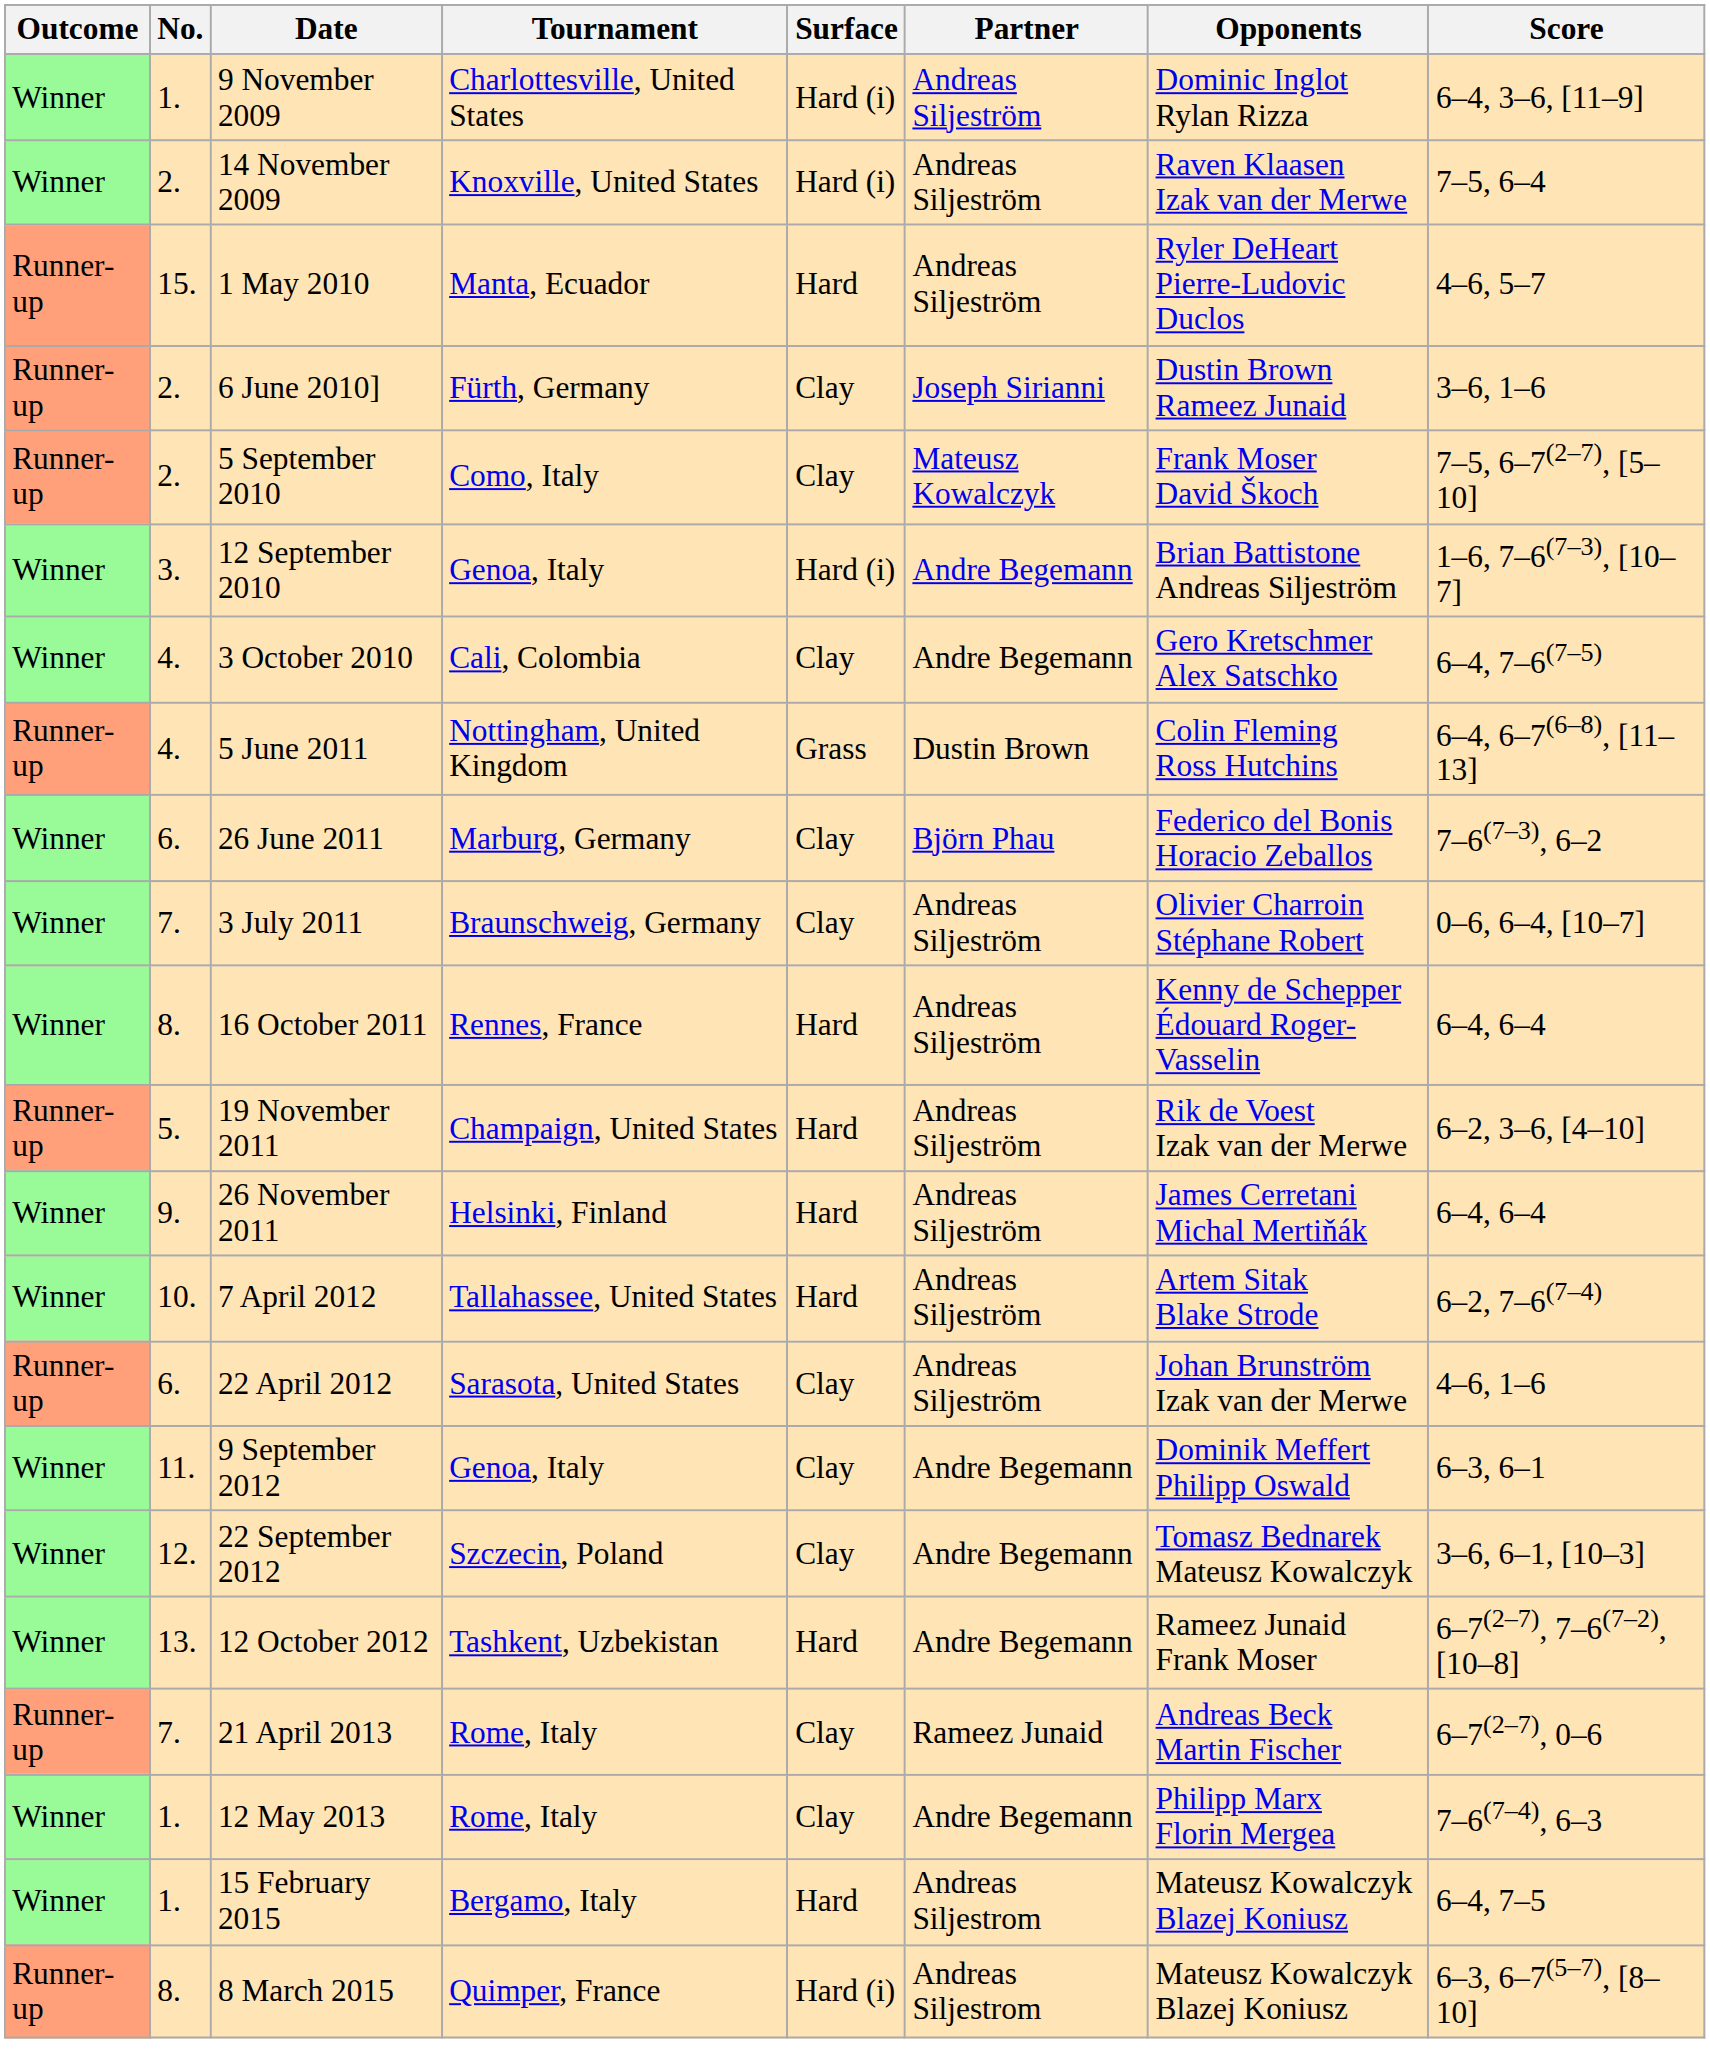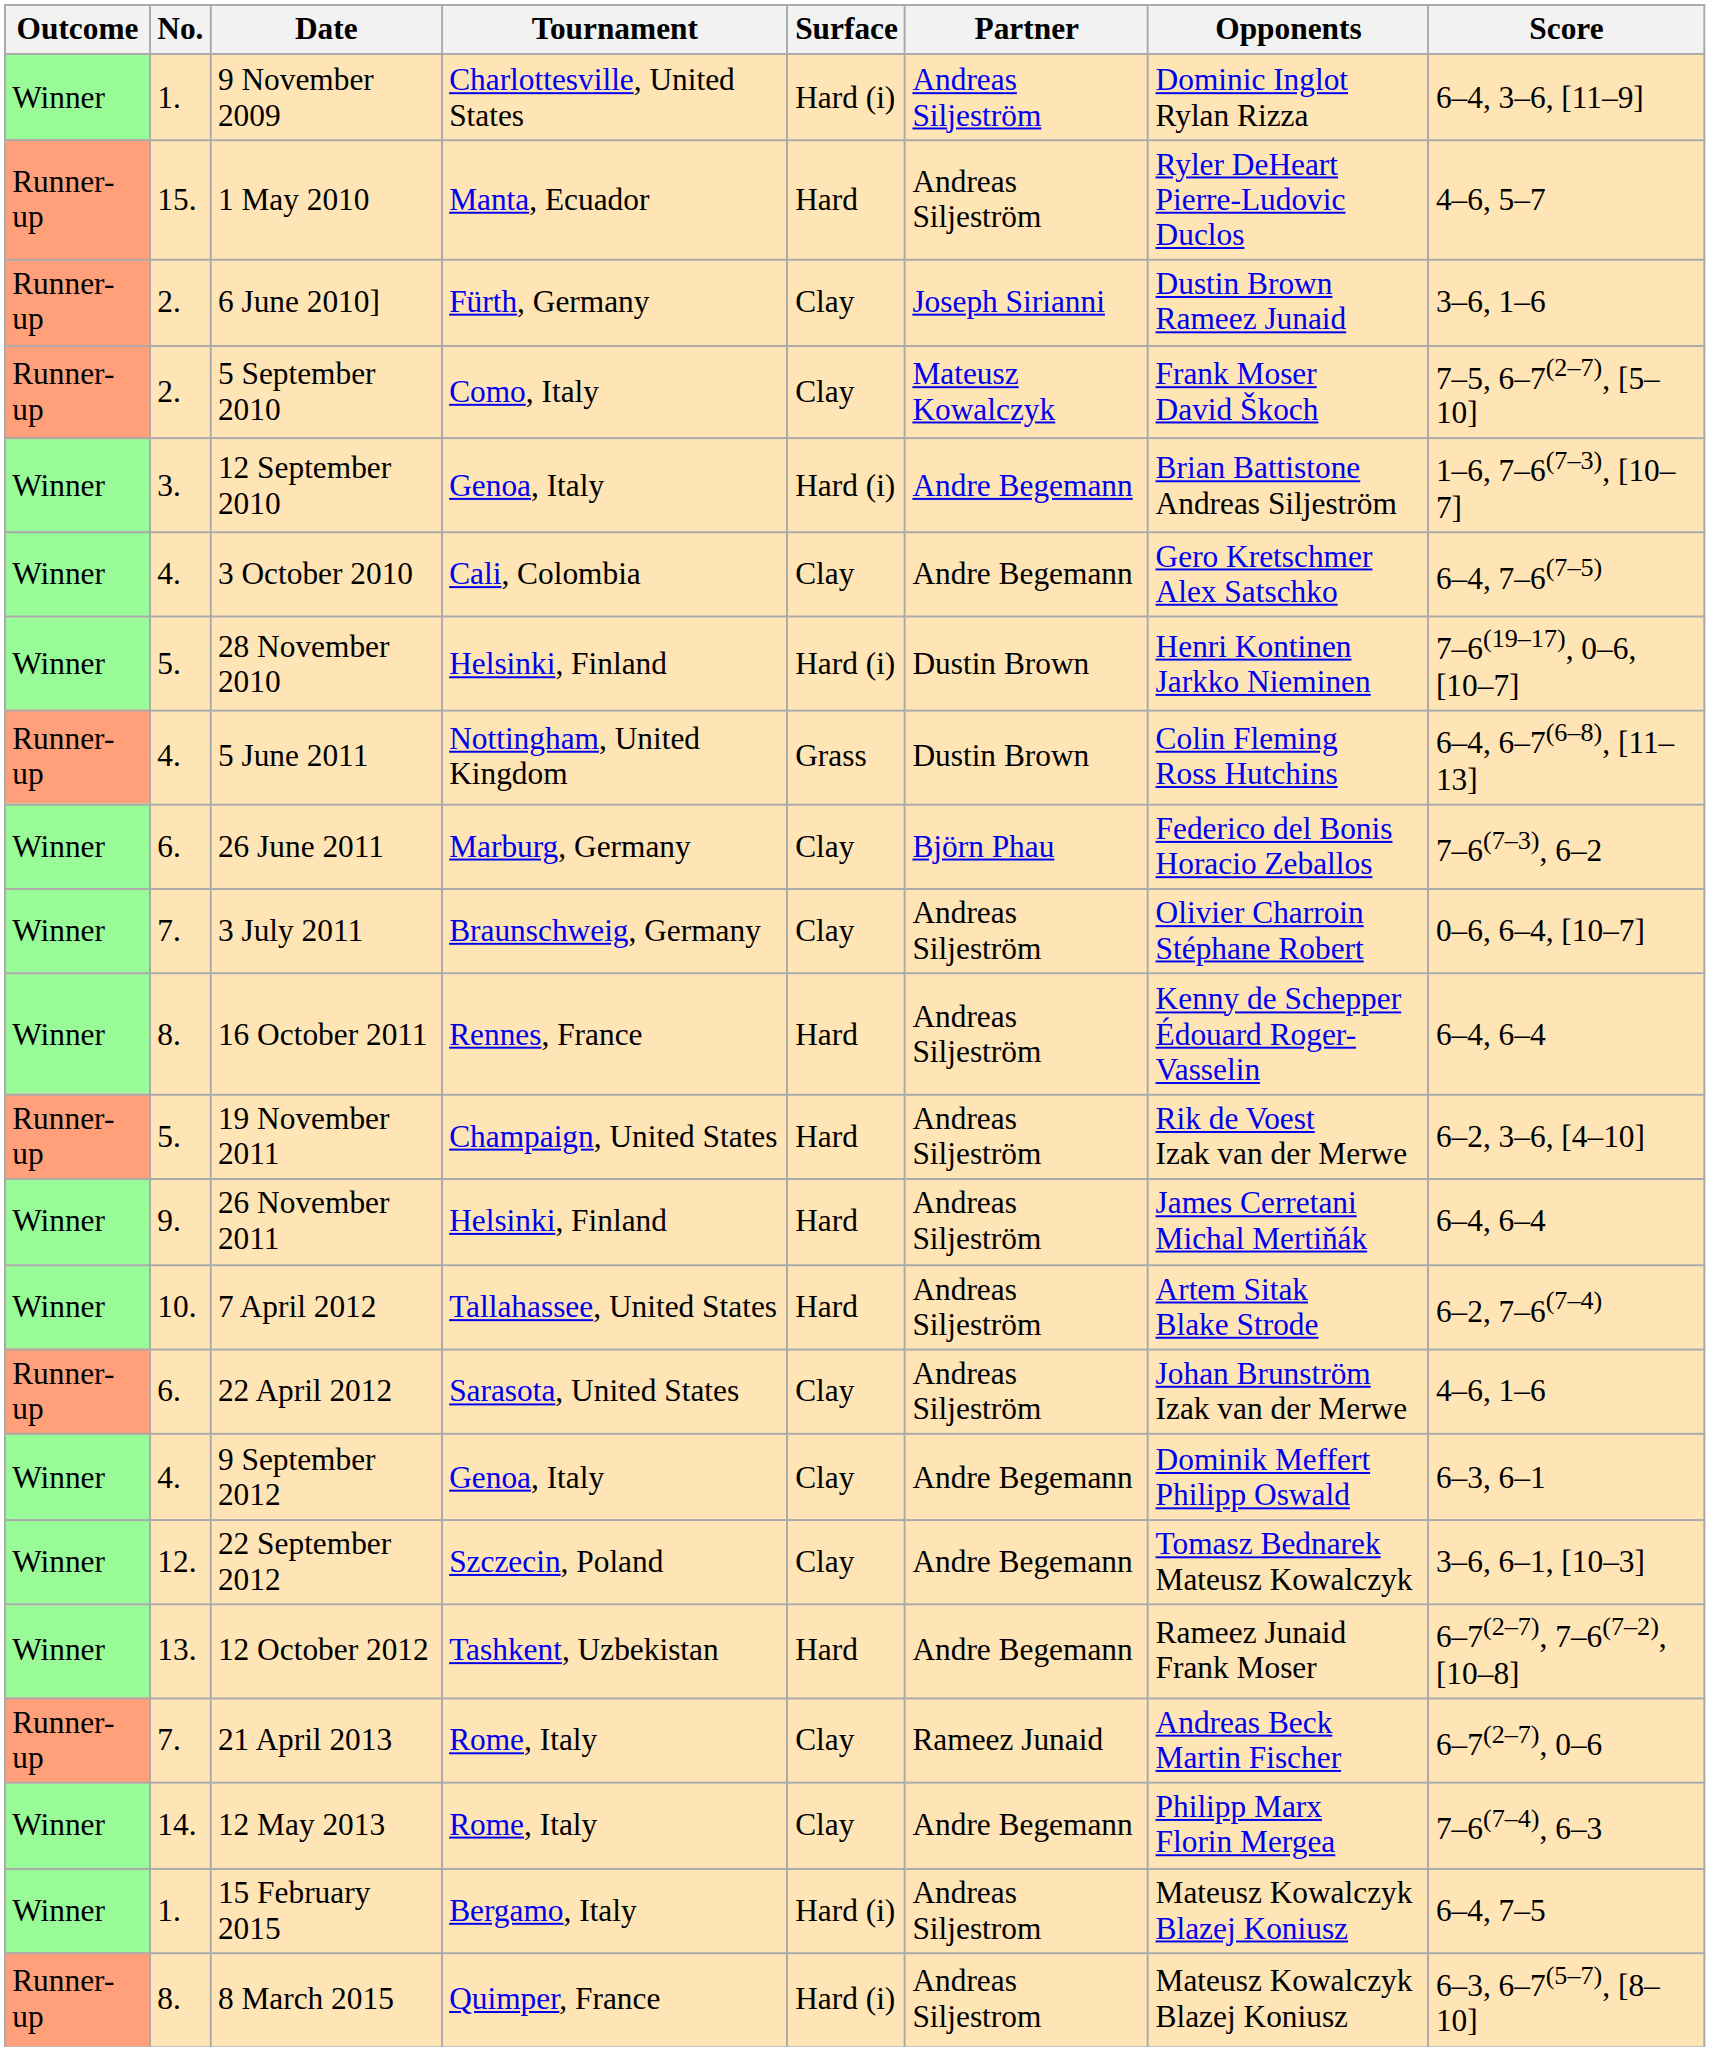 <table class="sortable wikitable">
 <tr>
 <th>Outcome</th>
 <th>No.</th>
 <th>Date</th>
 <th>Tournament</th>
 <th>Surface</th>
 <th>Partner</th>
 <th>Opponents</th>
 <th>Score</th>
 </tr>
 <tr bgcolor="moccasin">
 <td style="background:#98FB98">Winner</td>
 <td>1.</td>
 <td>9 November 2009</td>
 <td><a href='#'>Charlottesville</a>, United States</td>
 <td>Hard (i)</td>
 <td> <a href='#'>Andreas Siljeström</a></td>
 <td> <a href='#'>Dominic Inglot</a> <br>  Rylan Rizza</td>
 <td>6–4, 3–6, [11–9]</td>
-</tr>
-<tr bgcolor="moccasin">
-<td style="background:#98FB98">Winner</td>
-<td>2.</td>
-<td>14 November 2009</td>
-<td><a href='#'>Knoxville</a>, United States</td>
-<td>Hard (i)</td>
-<td> Andreas Siljeström</td>
-<td> <a href='#'>Raven Klaasen</a> <br>  <a href='#'>Izak van der Merwe</a></td>
-<td>7–5, 6–4</td>
 </tr>
 <tr bgcolor="moccasin">
 <td style="background:#FFA07A">Runner-up</td>
 <td>15.</td>
 <td>1 May 2010</td>
 <td><a href='#'>Manta</a>, Ecuador</td>
 <td>Hard</td>
 <td> Andreas Siljeström</td>
 <td> <a href='#'>Ryler DeHeart</a> <br>  <a href='#'>Pierre-Ludovic Duclos</a></td>
 <td>4–6, 5–7</td>
 </tr>
 <tr bgcolor="moccasin">
 <td style="background:#FFA07A">Runner-up</td>
 <td>2.</td>
 <td>6 June 2010]</td>
 <td><a href='#'>Fürth</a>, Germany</td>
 <td>Clay</td>
 <td> <a href='#'>Joseph Sirianni</a></td>
 <td> <a href='#'>Dustin Brown</a> <br>  <a href='#'>Rameez Junaid</a></td>
 <td>3–6, 1–6</td>
 </tr>
 <tr bgcolor="moccasin">
 <td style="background:#FFA07A">Runner-up</td>
 <td>2.</td>
 <td>5 September 2010</td>
 <td><a href='#'>Como</a>, Italy</td>
 <td>Clay</td>
 <td> <a href='#'>Mateusz Kowalczyk</a></td>
 <td> <a href='#'>Frank Moser</a> <br>  <a href='#'>David Škoch</a></td>
 <td>7–5, 6–7<sup>(2–7)</sup>, [5–10]</td>
 </tr>
 <tr bgcolor="moccasin">
 <td style="background:#98FB98">Winner</td>
 <td>3.</td>
 <td>12 September 2010</td>
 <td><a href='#'>Genoa</a>, Italy</td>
 <td>Hard (i)</td>
 <td> <a href='#'>Andre Begemann</a></td>
 <td> <a href='#'>Brian Battistone</a> <br>  Andreas Siljeström</td>
 <td>1–6, 7–6<sup>(7–3)</sup>, [10–7]</td>
 </tr>
 <tr bgcolor="moccasin">
 <td bgcolor="98FB98">Winner</td>
 <td>4.</td>
 <td>3 October 2010</td>
 <td><a href='#'>Cali</a>, Colombia</td>
 <td>Clay</td>
 <td> Andre Begemann</td>
 <td> <a href='#'>Gero Kretschmer</a> <br>  <a href='#'>Alex Satschko</a></td>
 <td>6–4, 7–6<sup>(7–5)</sup></td>
+</tr>
+<tr bgcolor="moccasin">
+<td bgcolor="98FB98">Winner</td>
+<td>5.</td>
+<td>28 November 2010</td>
+<td><a href='#'>Helsinki</a>, Finland</td>
+<td>Hard (i)</td>
+<td> Dustin Brown</td>
+<td> <a href='#'>Henri Kontinen</a><br> <a href='#'>Jarkko Nieminen</a></td>
+<td>7–6<sup>(19–17)</sup>, 0–6, [10–7]</td>
 </tr>
 <tr bgcolor="moccasin">
 <td style="background:#FFA07A">Runner-up</td>
 <td>4.</td>
 <td>5 June 2011</td>
 <td><a href='#'>Nottingham</a>, United Kingdom</td>
 <td>Grass</td>
 <td> Dustin Brown</td>
 <td> <a href='#'>Colin Fleming</a> <br>  <a href='#'>Ross Hutchins</a></td>
 <td>6–4, 6–7<sup>(6–8)</sup>, [11–13]</td>
 </tr>
 <tr bgcolor="moccasin">
 <td bgcolor="98FB98">Winner</td>
 <td>6.</td>
 <td>26 June 2011</td>
 <td><a href='#'>Marburg</a>, Germany</td>
 <td>Clay</td>
 <td> <a href='#'>Björn Phau</a></td>
 <td> <a href='#'>Federico del Bonis</a> <br>  <a href='#'>Horacio Zeballos</a></td>
 <td>7–6<sup>(7–3)</sup>, 6–2</td>
 </tr>
 <tr bgcolor="moccasin">
 <td bgcolor="98FB98">Winner</td>
 <td>7.</td>
 <td>3 July 2011</td>
 <td><a href='#'>Braunschweig</a>, Germany</td>
 <td>Clay</td>
 <td> Andreas Siljeström</td>
 <td> <a href='#'>Olivier Charroin</a> <br>  <a href='#'>Stéphane Robert</a></td>
 <td>0–6, 6–4, [10–7]</td>
 </tr>
 <tr bgcolor="moccasin">
 <td bgcolor="98FB98">Winner</td>
 <td>8.</td>
 <td>16 October 2011</td>
 <td><a href='#'>Rennes</a>, France</td>
 <td>Hard</td>
 <td> Andreas Siljeström</td>
 <td> <a href='#'>Kenny de Schepper</a> <br>  <a href='#'>Édouard Roger-Vasselin</a></td>
 <td>6–4, 6–4</td>
 </tr>
 <tr bgcolor="moccasin">
 <td style="background:#FFA07A">Runner-up</td>
 <td>5.</td>
 <td>19 November 2011</td>
 <td><a href='#'>Champaign</a>, United States</td>
 <td>Hard</td>
 <td> Andreas Siljeström</td>
 <td> <a href='#'>Rik de Voest</a> <br>  Izak van der Merwe</td>
 <td>6–2, 3–6, [4–10]</td>
 </tr>
 <tr bgcolor="moccasin">
 <td bgcolor="98FB98">Winner</td>
 <td>9.</td>
 <td>26 November 2011</td>
 <td><a href='#'>Helsinki</a>, Finland</td>
 <td>Hard</td>
 <td> Andreas Siljeström</td>
 <td> <a href='#'>James Cerretani</a> <br>  <a href='#'>Michal Mertiňák</a></td>
 <td>6–4, 6–4</td>
 </tr>
 <tr bgcolor="moccasin">
 <td bgcolor="98FB98">Winner</td>
 <td>10.</td>
 <td>7 April 2012</td>
 <td><a href='#'>Tallahassee</a>, United States</td>
 <td>Hard</td>
 <td> Andreas Siljeström</td>
 <td> <a href='#'>Artem Sitak</a> <br>  <a href='#'>Blake Strode</a></td>
 <td>6–2, 7–6<sup>(7–4)</sup></td>
 </tr>
 <tr bgcolor="moccasin">
 <td style="background:#FFA07A">Runner-up</td>
 <td>6.</td>
 <td>22 April 2012</td>
 <td><a href='#'>Sarasota</a>, United States</td>
 <td>Clay</td>
 <td> Andreas Siljeström</td>
 <td> <a href='#'>Johan Brunström</a> <br>  Izak van der Merwe</td>
 <td>4–6, 1–6</td>
 </tr>
 <tr bgcolor="moccasin">
 <td bgcolor="98FB98">Winner</td>
-<td>11.</td>
+<td>4.</td>
 <td>9 September 2012</td>
 <td><a href='#'>Genoa</a>, Italy</td>
 <td>Clay</td>
 <td> Andre Begemann</td>
 <td> <a href='#'>Dominik Meffert</a> <br>  <a href='#'>Philipp Oswald</a></td>
 <td>6–3, 6–1</td>
 </tr>
 <tr bgcolor="moccasin">
 <td bgcolor="98FB98">Winner</td>
 <td>12.</td>
 <td>22 September 2012</td>
 <td><a href='#'>Szczecin</a>, Poland</td>
 <td>Clay</td>
 <td> Andre Begemann</td>
 <td> <a href='#'>Tomasz Bednarek</a> <br>  Mateusz Kowalczyk</td>
 <td>3–6, 6–1, [10–3]</td>
 </tr>
 <tr bgcolor="moccasin">
 <td bgcolor="98FB98">Winner</td>
 <td>13.</td>
 <td>12 October 2012</td>
 <td><a href='#'>Tashkent</a>, Uzbekistan</td>
 <td>Hard</td>
 <td> Andre Begemann</td>
 <td> Rameez Junaid <br>  Frank Moser</td>
 <td>6–7<sup>(2–7)</sup>, 7–6<sup>(7–2)</sup>, [10–8]</td>
 </tr>
 <tr bgcolor="moccasin">
 <td style="background:#FFA07A">Runner-up</td>
 <td>7.</td>
 <td>21 April 2013</td>
 <td><a href='#'>Rome</a>, Italy</td>
 <td>Clay</td>
 <td> Rameez Junaid</td>
 <td> <a href='#'>Andreas Beck</a> <br>  <a href='#'>Martin Fischer</a></td>
 <td>6–7<sup>(2–7)</sup>, 0–6</td>
 </tr>
 <tr bgcolor="moccasin">
 <td bgcolor="98FB98">Winner</td>
-<td>1.</td>
+<td>14.</td>
 <td>12 May 2013</td>
 <td><a href='#'>Rome</a>, Italy</td>
 <td>Clay</td>
 <td> Andre Begemann</td>
 <td> <a href='#'>Philipp Marx</a> <br>  <a href='#'>Florin Mergea</a></td>
 <td>7–6<sup>(7–4)</sup>, 6–3</td>
 </tr>
 <tr bgcolor="moccasin">
 <td bgcolor="98FB98">Winner</td>
 <td>1.</td>
 <td>15 February 2015</td>
 <td><a href='#'>Bergamo</a>, Italy</td>
-<td>Hard</td>
+<td>Hard (i)</td>
 <td> Andreas Siljestrom</td>
 <td> Mateusz Kowalczyk <br>  <a href='#'>Blazej Koniusz</a></td>
 <td>6–4, 7–5</td>
 </tr>
 <tr bgcolor="moccasin">
 <td style="background:#FFA07A">Runner-up</td>
 <td>8.</td>
 <td>8 March 2015</td>
 <td><a href='#'>Quimper</a>, France</td>
 <td>Hard (i)</td>
 <td> Andreas Siljestrom</td>
 <td> Mateusz Kowalczyk <br>  Blazej Koniusz</td>
 <td>6–3, 6–7<sup>(5–7)</sup>, [8–10]</td>
 </tr>
 </table>
